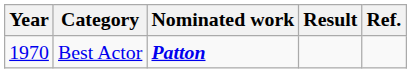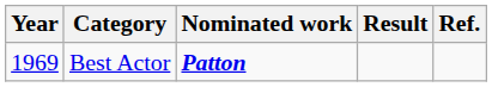 <table class="wikitable">
 <tr>
 <th>Year</th>
 <th>Category</th>
 <th>Nominated work</th>
 <th>Result</th>
 <th>Ref.</th>
 </tr>
 <tr>
-<td><a href='#'>1970</a></td>
+<td><a href='#'>1969</a></td>
 <td><a href='#'>Best Actor</a></td>
 <td><strong><em><a href='#'>Patton</a></em></strong></td>
 <td></td>
 <td align="center"></td>
 </tr>
 </table>
